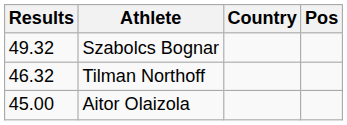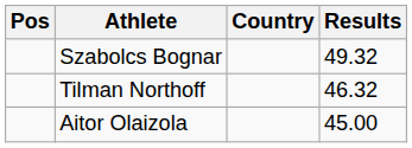 <table class="wikitable wikble">
 <tr>
-<th>Results</th>
+<th>Pos</th>
 <th>Athlete</th>
 <th>Country</th>
-<th>Pos</th>
+<th>Results</th>
 </tr>
 <tr>
-<td>49.32</td>
+<td align="center"></td>
 <td>Szabolcs Bognar</td>
 <td></td>
-<td align="center"></td>
+<td>49.32</td>
 </tr>
 <tr>
-<td>46.32</td>
+<td align="center"></td>
 <td>Tilman Northoff</td>
 <td></td>
-<td align="center"></td>
+<td>46.32</td>
 </tr>
 <tr>
-<td>45.00</td>
+<td align="center"></td>
 <td>Aitor Olaizola</td>
 <td></td>
-<td align="center"></td>
+<td>45.00</td>
 </tr>
 </table>
